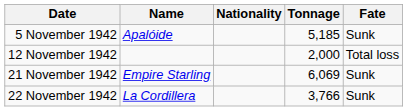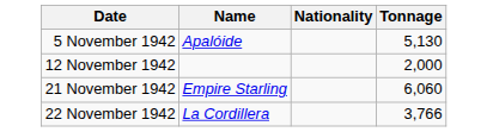 <table class="wikitable sortable" style="margin: 1em auto 1em auto;" style="margin: 1em auto 1em auto;">
 <tr>
 <th>Date</th>
 <th>Name</th>
 <th>Nationality</th>
 <th>Tonnage</th>
-<th>Fate</th>
 </tr>
 <tr>
 <td align="right">5 November 1942</td>
 <td align="left"><a href='#'><em>Apalóide</em></a></td>
 <td align="left"></td>
-<td align="right">5,185</td>
-<td align="left">Sunk</td>
+<td align="right">5,130</td>
 </tr>
 <tr>
 <td align="right">12 November 1942</td>
 <td align="left"></td>
 <td align="left"></td>
 <td align="right">2,000</td>
-<td align="left">Total loss</td>
 </tr>
 <tr>
 <td align="right">21 November 1942</td>
 <td align="left"><a href='#'><em>Empire Starling</em></a></td>
 <td align="left"></td>
-<td align="right">6,069</td>
-<td align="left">Sunk</td>
+<td align="right">6,060</td>
 </tr>
 <tr>
 <td align="right">22 November 1942</td>
 <td align="left"><a href='#'><em>La Cordillera</em></a></td>
 <td align="left"></td>
 <td align="right">3,766</td>
-<td align="left">Sunk</td>
 </tr>
 </table>
